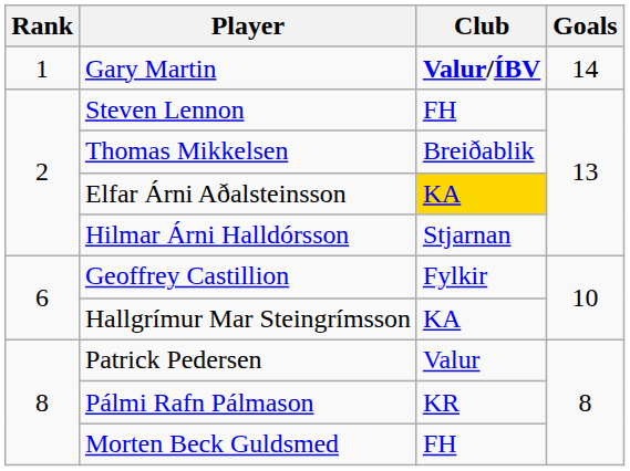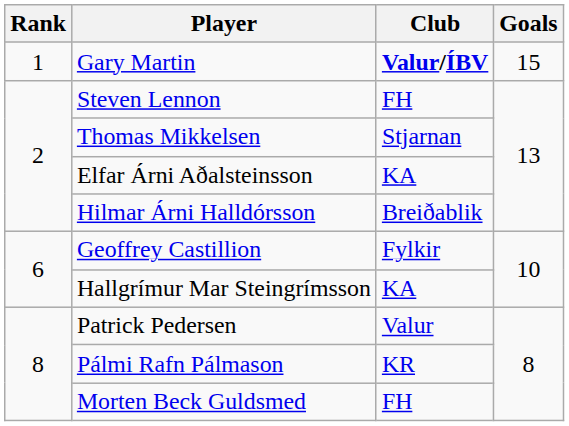 <table class="wikitable sortable" style="text-align:center">
 <tr>
 <th>Rank</th>
 <th>Player</th>
 <th>Club</th>
 <th>Goals</th>
 </tr>
 <tr>
 <td rowspan=1>1</td>
 <td align="left"> <a href='#'>Gary Martin</a></td>
 <td align="left"><strong><a href='#'>Valur</a>/<a href='#'>ÍBV</a></strong></td>
-<td rowspan=1>14</td>
+<td rowspan=1>15</td>
 </tr>
 <tr>
 <td rowspan=4>2</td>
 <td align="left"> <a href='#'>Steven Lennon</a></td>
 <td align="left"><a href='#'>FH</a></td>
 <td rowspan=4>13</td>
 </tr>
 <tr>
 <td align="left"> <a href='#'>Thomas Mikkelsen</a></td>
-<td align="left"><a href='#'>Breiðablik</a></td>
+<td align="left"><a href='#'>Stjarnan</a></td>
 </tr>
 <tr>
 <td align="left"> Elfar Árni Aðalsteinsson</td>
-<td align="left" style="background: gold;"><a href='#'>KA</a></td>
+<td align="left"><a href='#'>KA</a></td>
 </tr>
 <tr>
 <td align="left"> <a href='#'>Hilmar Árni Halldórsson</a></td>
-<td align="left"><a href='#'>Stjarnan</a></td>
+<td align="left"><a href='#'>Breiðablik</a></td>
 </tr>
 <tr>
 <td rowspan=2>6</td>
 <td align="left"> <a href='#'>Geoffrey Castillion</a></td>
 <td align="left"><a href='#'>Fylkir</a></td>
 <td rowspan=2>10</td>
 </tr>
 <tr>
 <td align="left"> Hallgrímur Mar Steingrímsson</td>
 <td align="left"><a href='#'>KA</a></td>
 </tr>
 <tr>
 <td rowspan=3>8</td>
 <td align="left"> Patrick Pedersen</td>
 <td align="left"><a href='#'>Valur</a></td>
 <td rowspan=3>8</td>
 </tr>
 <tr>
 <td align="left"> <a href='#'>Pálmi Rafn Pálmason</a></td>
 <td align="left"><a href='#'>KR</a></td>
 </tr>
 <tr>
 <td align="left"> <a href='#'>Morten Beck Guldsmed</a></td>
 <td align="left"><a href='#'>FH</a></td>
 </tr>
 </table>
